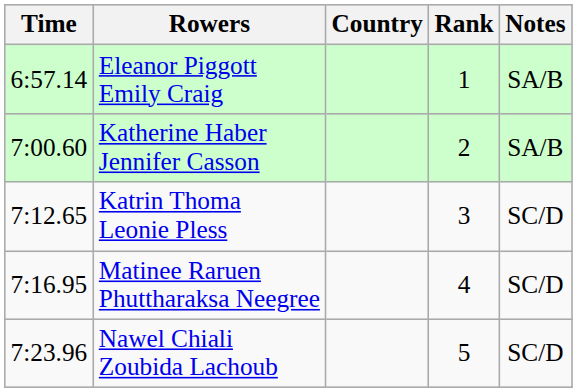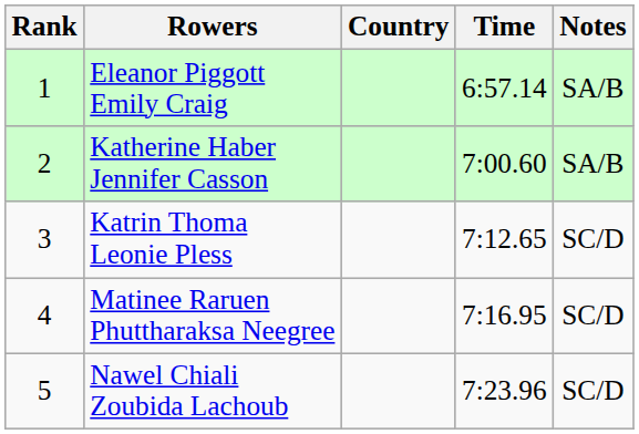 <table class="wikitable" style="text-align:center">
 <tr>
-<th>Time</th>
+<th>Rank</th>
 <th>Rowers</th>
 <th>Country</th>
-<th>Rank</th>
+<th>Time</th>
 <th>Notes</th>
 </tr>
 <tr bgcolor=ccffcc>
-<td>6:57.14</td>
+<td>1</td>
 <td align="left"><a href='#'>Eleanor Piggott</a><br><a href='#'>Emily Craig</a></td>
 <td align="left"></td>
-<td>1</td>
+<td>6:57.14</td>
 <td>SA/B</td>
 </tr>
 <tr bgcolor=ccffcc>
-<td>7:00.60</td>
+<td>2</td>
 <td align="left"><a href='#'>Katherine Haber</a><br><a href='#'>Jennifer Casson</a></td>
 <td align="left"></td>
-<td>2</td>
+<td>7:00.60</td>
 <td>SA/B</td>
 </tr>
 <tr>
-<td>7:12.65</td>
+<td>3</td>
 <td align="left"><a href='#'>Katrin Thoma</a><br><a href='#'>Leonie Pless</a></td>
 <td align="left"></td>
-<td>3</td>
+<td>7:12.65</td>
 <td>SC/D</td>
 </tr>
 <tr>
-<td>7:16.95</td>
+<td>4</td>
 <td align="left"><a href='#'>Matinee Raruen</a><br><a href='#'>Phuttharaksa Neegree</a></td>
 <td align="left"></td>
-<td>4</td>
+<td>7:16.95</td>
 <td>SC/D</td>
 </tr>
 <tr>
-<td>7:23.96</td>
+<td>5</td>
 <td align="left"><a href='#'>Nawel Chiali</a><br><a href='#'>Zoubida Lachoub</a></td>
 <td align="left"></td>
-<td>5</td>
+<td>7:23.96</td>
 <td>SC/D</td>
 </tr>
 </table>
